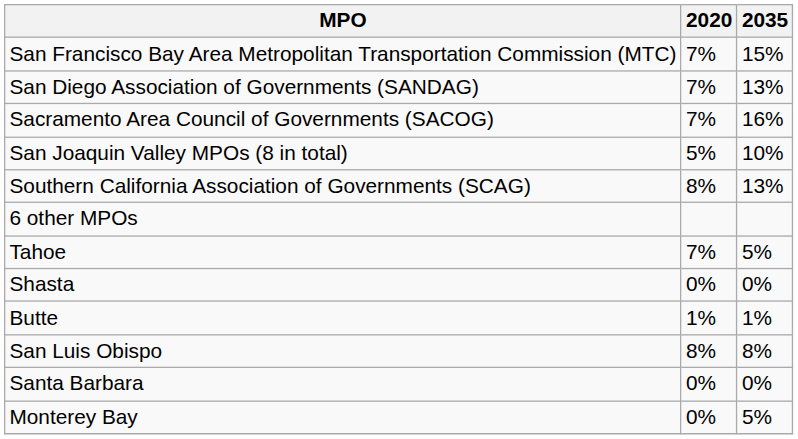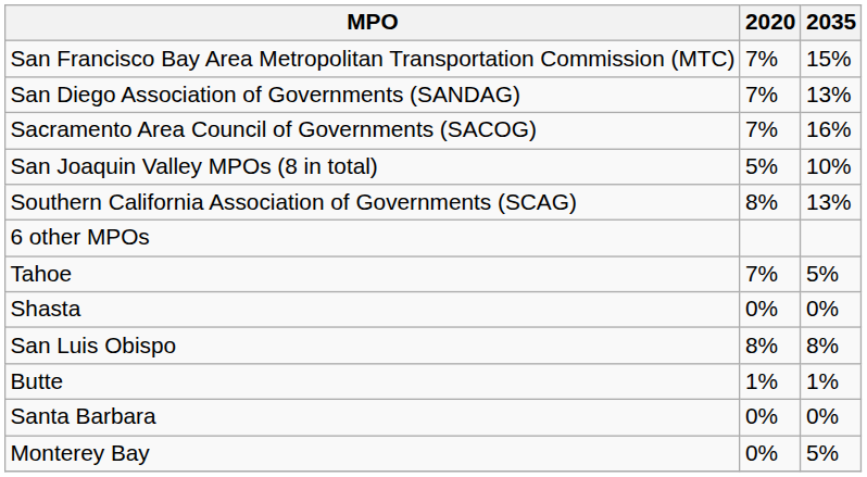 <table class="wikitable">
 <tr>
 <th>MPO</th>
 <th>2020</th>
 <th>2035</th>
 </tr>
 <tr>
 <td>San Francisco Bay Area Metropolitan Transportation Commission (MTC)</td>
 <td>7%</td>
 <td>15%</td>
 </tr>
 <tr>
 <td>San Diego Association of Governments (SANDAG)</td>
 <td>7%</td>
 <td>13%</td>
 </tr>
 <tr>
 <td>Sacramento Area Council of Governments (SACOG)</td>
 <td>7%</td>
 <td>16%</td>
 </tr>
 <tr>
 <td>San Joaquin Valley MPOs (8 in total)</td>
 <td>5%</td>
 <td>10%</td>
 </tr>
 <tr>
 <td>Southern California Association of Governments (SCAG)</td>
 <td>8%</td>
 <td>13%</td>
 </tr>
 <tr>
 <td>6 other MPOs</td>
 <td></td>
 <td></td>
 </tr>
 <tr>
 <td>Tahoe</td>
 <td>7%</td>
 <td>5%</td>
 </tr>
 <tr>
 <td>Shasta</td>
 <td>0%</td>
 <td>0%</td>
 </tr>
 <tr>
+<td>San Luis Obispo</td>
+<td>8%</td>
+<td>8%</td>
+</tr>
+<tr>
 <td>Butte</td>
 <td>1%</td>
 <td>1%</td>
-</tr>
-<tr>
-<td>San Luis Obispo</td>
-<td>8%</td>
-<td>8%</td>
 </tr>
 <tr>
 <td>Santa Barbara</td>
 <td>0%</td>
 <td>0%</td>
 </tr>
 <tr>
 <td>Monterey Bay</td>
 <td>0%</td>
 <td>5%</td>
 </tr>
 <tr>
 </tr>
 </table>
